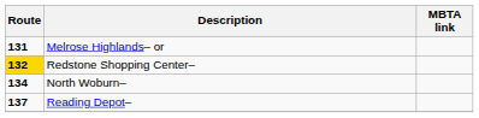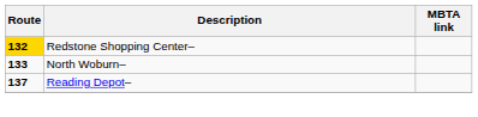 <table class="wikitable">
 <tr>
 <th scope="col" width="35">Route</th>
 <th scope="col" width="500">Description</th>
 <th scope="col" width="70">MBTA link</th>
 </tr>
 <tr>
-<td><strong>131</strong></td>
-<td><a href='#'>Melrose Highlands</a>– or </td>
-<td></td>
-</tr>
-<tr>
 <td style="background: gold;"><strong>132</strong></td>
 <td>Redstone Shopping Center–</td>
 <td></td>
 </tr>
 <tr>
-<td><strong>134</strong></td>
+<td><strong>133</strong></td>
 <td>North Woburn–</td>
 <td></td>
 </tr>
 <tr>
 <td><strong>137</strong></td>
 <td><a href='#'>Reading Depot</a>–</td>
 <td></td>
 </tr>
 <tr>
 </tr>
 </table>
